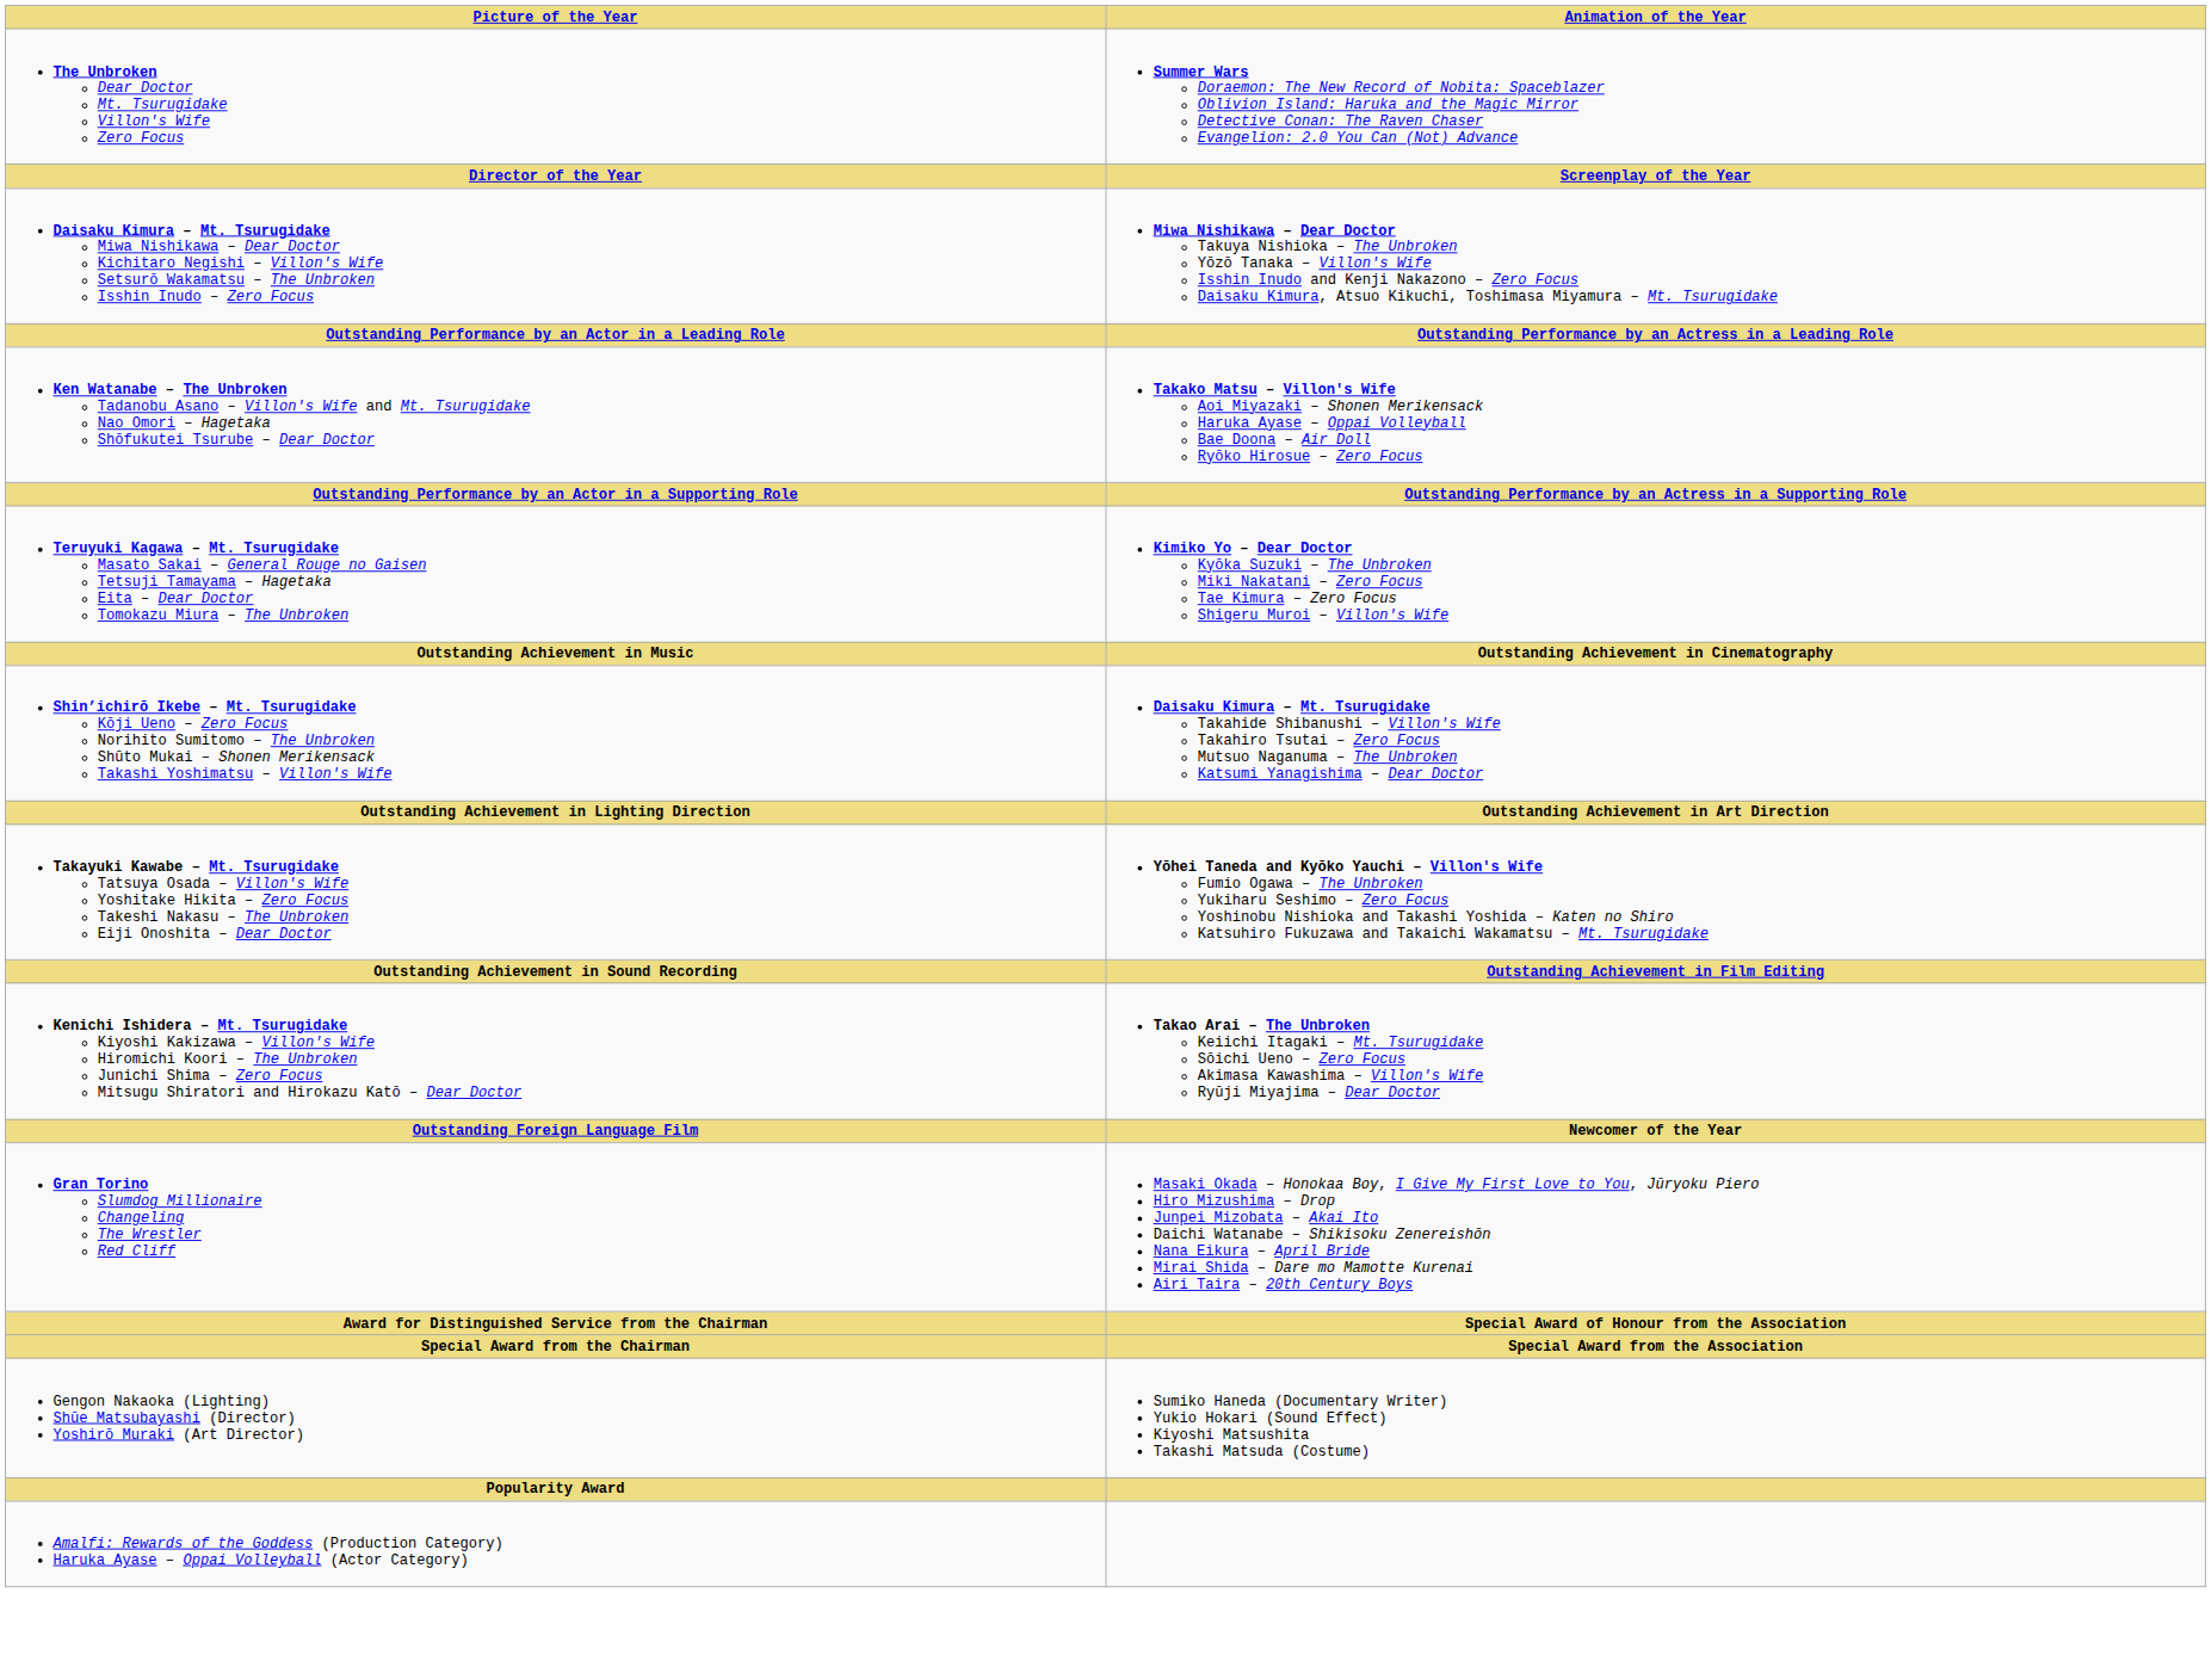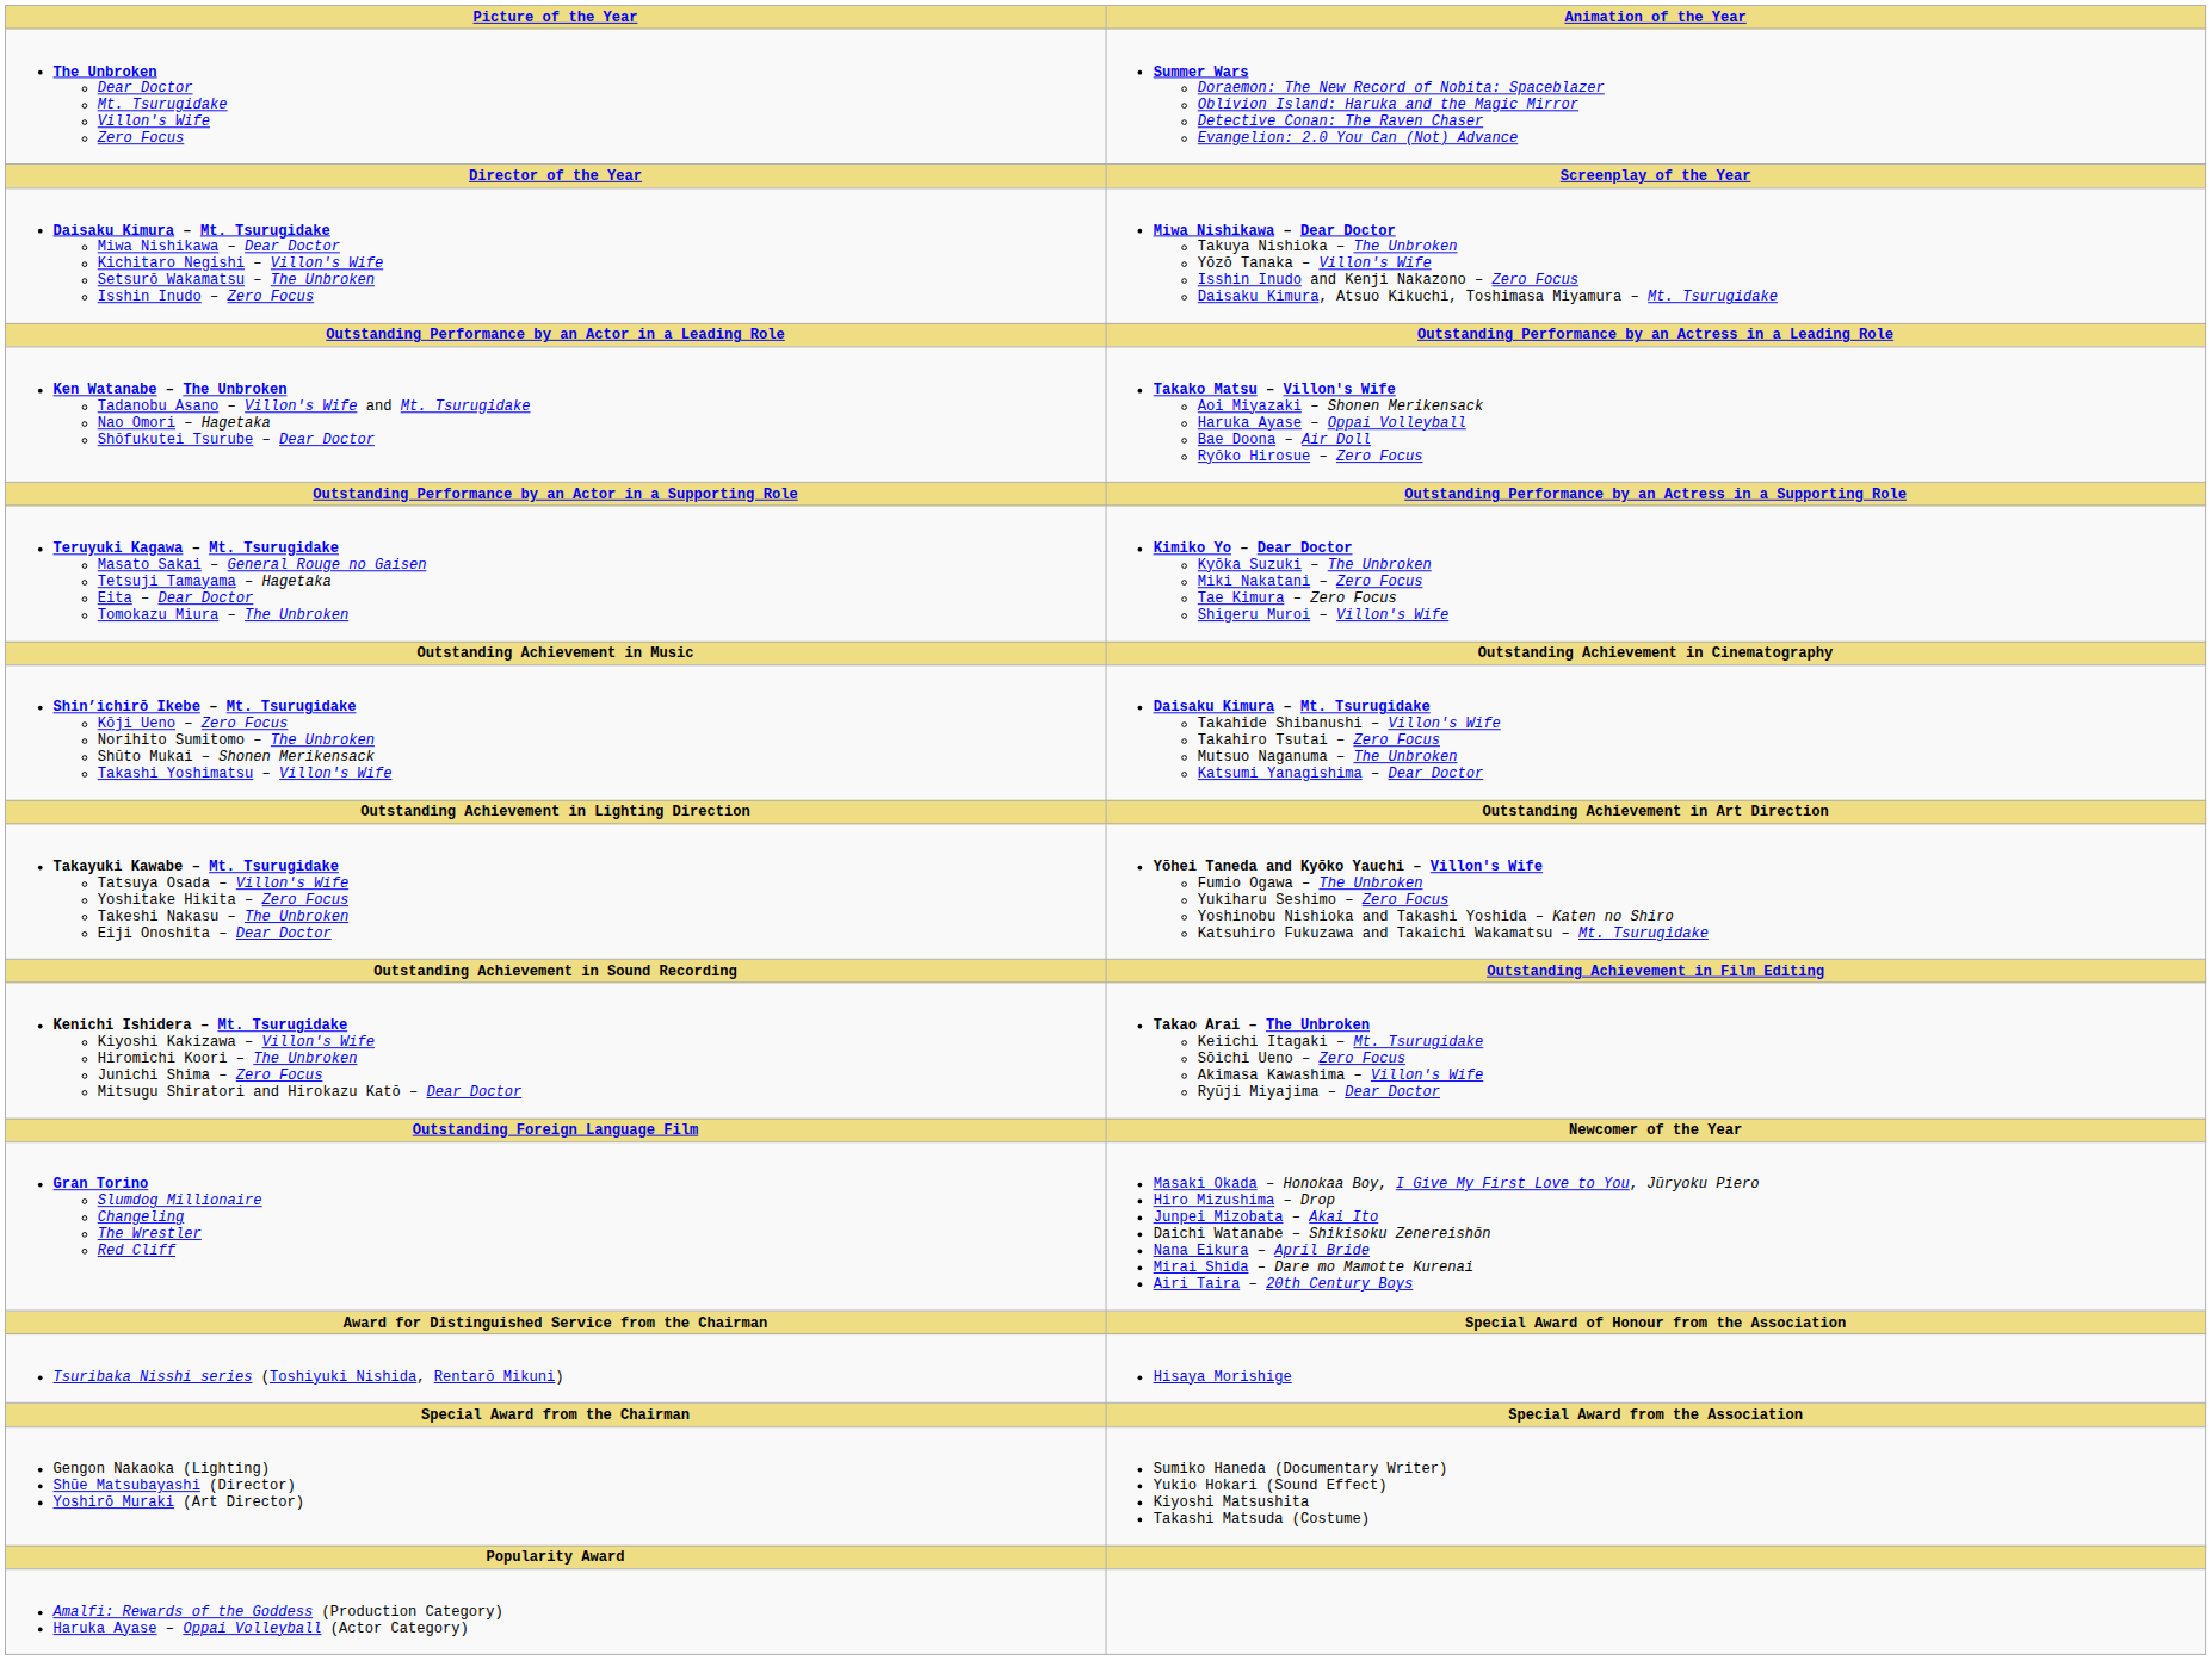 <table class=wikitable style="width:100%">
 <tr>
 <th style="background:#EEDD82; width:50%"><a href='#'>Picture of the Year</a></th>
 <th style="background:#EEDD82; width:50%"><a href='#'>Animation of the Year</a></th>
 </tr>
 <tr>
 <td valign="top"><br><ul><li><strong><a href='#'>The Unbroken</a></strong><ul><li><em><a href='#'>Dear Doctor</a></em></li><li><em><a href='#'>Mt. Tsurugidake</a></em></li><li><em><a href='#'>Villon's Wife</a></em></li><li><em><a href='#'>Zero Focus</a></em></li></ul></li></ul></td>
 <td valign="top"><br><ul><li><strong><a href='#'>Summer Wars</a></strong><ul><li><em><a href='#'>Doraemon: The New Record of Nobita: Spaceblazer</a></em></li><li><em><a href='#'>Oblivion Island: Haruka and the Magic Mirror</a></em></li><li><em><a href='#'>Detective Conan: The Raven Chaser</a></em></li><li><em><a href='#'>Evangelion: 2.0 You Can (Not) Advance</a></em></li></ul></li></ul></td>
 </tr>
 <tr>
 <th style="background:#EEDD82"><a href='#'>Director of the Year</a></th>
 <th style="background:#EEDD82"><a href='#'>Screenplay of the Year</a></th>
 </tr>
 <tr>
 <td valign="top"><br><ul><li><strong><a href='#'>Daisaku Kimura</a> – <a href='#'>Mt. Tsurugidake</a></strong><ul><li><a href='#'>Miwa Nishikawa</a> – <em><a href='#'>Dear Doctor</a></em></li><li><a href='#'>Kichitaro Negishi</a> – <em><a href='#'>Villon's Wife</a></em></li><li><a href='#'>Setsurō Wakamatsu</a> – <em><a href='#'>The Unbroken</a></em></li><li><a href='#'>Isshin Inudo</a> – <em><a href='#'>Zero Focus</a></em></li></ul></li></ul></td>
 <td valign="top"><br><ul><li><strong><a href='#'>Miwa Nishikawa</a> – <a href='#'>Dear Doctor</a></strong><ul><li>Takuya Nishioka – <em><a href='#'>The Unbroken</a></em></li><li>Yōzō Tanaka – <em><a href='#'>Villon's Wife</a></em></li><li><a href='#'>Isshin Inudo</a> and Kenji Nakazono – <em><a href='#'>Zero Focus</a></em></li><li><a href='#'>Daisaku Kimura</a>, Atsuo Kikuchi, Toshimasa Miyamura – <em><a href='#'>Mt. Tsurugidake</a></em></li></ul></li></ul></td>
 </tr>
 <tr>
 <th style="background:#EEDD82"><a href='#'>Outstanding Performance by an Actor in a Leading Role</a></th>
 <th style="background:#EEDD82"><a href='#'>Outstanding Performance by an Actress in a Leading Role</a></th>
 </tr>
 <tr>
 <td valign="top"><br><ul><li><strong><a href='#'>Ken Watanabe</a> – <a href='#'>The Unbroken</a></strong><ul><li><a href='#'>Tadanobu Asano</a> – <em><a href='#'>Villon's Wife</a></em> and <em><a href='#'>Mt. Tsurugidake</a></em></li><li><a href='#'>Nao Omori</a> – <em>Hagetaka</em></li><li><a href='#'>Shōfukutei Tsurube</a> – <em><a href='#'>Dear Doctor</a></em></li></ul></li></ul></td>
 <td valign="top"><br><ul><li><strong><a href='#'>Takako Matsu</a> – <a href='#'>Villon's Wife</a></strong><ul><li><a href='#'>Aoi Miyazaki</a> – <em>Shonen Merikensack</em></li><li><a href='#'>Haruka Ayase</a> – <em><a href='#'>Oppai Volleyball</a></em></li><li><a href='#'>Bae Doona</a> – <em><a href='#'>Air Doll</a></em></li><li><a href='#'>Ryōko Hirosue</a> – <em><a href='#'>Zero Focus</a></em></li></ul></li></ul></td>
 </tr>
 <tr>
 <th style="background:#EEDD82"><a href='#'>Outstanding Performance by an Actor in a Supporting Role</a></th>
 <th style="background:#EEDD82"><a href='#'>Outstanding Performance by an Actress in a Supporting Role</a></th>
 </tr>
 <tr>
 <td valign="top"><br><ul><li><strong><a href='#'>Teruyuki Kagawa</a> – <a href='#'>Mt. Tsurugidake</a></strong><ul><li><a href='#'>Masato Sakai</a> – <em><a href='#'>General Rouge no Gaisen</a></em></li><li><a href='#'>Tetsuji Tamayama</a> – <em>Hagetaka</em></li><li><a href='#'>Eita</a> – <em><a href='#'>Dear Doctor</a></em></li><li><a href='#'>Tomokazu Miura</a> – <em><a href='#'>The Unbroken</a></em></li></ul></li></ul></td>
 <td valign="top"><br><ul><li><strong><a href='#'>Kimiko Yo</a> – <a href='#'>Dear Doctor</a></strong><ul><li><a href='#'>Kyōka Suzuki</a> – <em><a href='#'>The Unbroken</a></em></li><li><a href='#'>Miki Nakatani</a> – <em><a href='#'>Zero Focus</a></em></li><li><a href='#'>Tae Kimura</a> – <em>Zero Focus</em></li><li><a href='#'>Shigeru Muroi</a> – <em><a href='#'>Villon's Wife</a></em></li></ul></li></ul></td>
 </tr>
 <tr>
 <th style="background:#EEDD82">Outstanding Achievement in Music</th>
 <th style="background:#EEDD82">Outstanding Achievement in Cinematography</th>
 </tr>
 <tr>
 <td valign="top"><br><ul><li><strong><a href='#'>Shin’ichirō Ikebe</a> – <a href='#'>Mt. Tsurugidake</a></strong><ul><li><a href='#'>Kōji Ueno</a> – <em><a href='#'>Zero Focus</a></em></li><li>Norihito Sumitomo – <em><a href='#'>The Unbroken</a></em></li><li>Shūto Mukai – <em>Shonen Merikensack</em></li><li><a href='#'>Takashi Yoshimatsu</a> – <em><a href='#'>Villon's Wife</a></em></li></ul></li></ul></td>
 <td valign="top"><br><ul><li><strong><a href='#'>Daisaku Kimura</a> – <a href='#'>Mt. Tsurugidake</a></strong><ul><li>Takahide Shibanushi – <em><a href='#'>Villon's Wife</a></em></li><li>Takahiro Tsutai – <em><a href='#'>Zero Focus</a></em></li><li>Mutsuo Naganuma – <em><a href='#'>The Unbroken</a></em></li><li><a href='#'>Katsumi Yanagishima</a> – <em><a href='#'>Dear Doctor</a></em></li></ul></li></ul></td>
 </tr>
 <tr>
 <th style="background:#EEDD82">Outstanding Achievement in Lighting Direction</th>
 <th style="background:#EEDD82">Outstanding Achievement in Art Direction</th>
 </tr>
 <tr>
 <td valign="top"><br><ul><li><strong>Takayuki Kawabe – <a href='#'>Mt. Tsurugidake</a></strong><ul><li>Tatsuya Osada – <em><a href='#'>Villon's Wife</a></em></li><li>Yoshitake Hikita – <em><a href='#'>Zero Focus</a></em></li><li>Takeshi Nakasu – <em><a href='#'>The Unbroken</a></em></li><li>Eiji Onoshita – <em><a href='#'>Dear Doctor</a></em></li></ul></li></ul></td>
 <td valign="top"><br><ul><li><strong>Yōhei Taneda and Kyōko Yauchi – <a href='#'>Villon's Wife</a></strong><ul><li>Fumio Ogawa – <em><a href='#'>The Unbroken</a></em></li><li>Yukiharu Seshimo – <em><a href='#'>Zero Focus</a></em></li><li>Yoshinobu Nishioka and Takashi Yoshida – <em>Katen no Shiro</em></li><li>Katsuhiro Fukuzawa and Takaichi Wakamatsu – <em><a href='#'>Mt. Tsurugidake</a></em></li></ul></li></ul></td>
 </tr>
 <tr>
 <th style="background:#EEDD82">Outstanding Achievement in Sound Recording</th>
 <th style="background:#EEDD82"><a href='#'>Outstanding Achievement in Film Editing</a></th>
 </tr>
 <tr>
 <td valign="top"><br><ul><li><strong>Kenichi Ishidera – <a href='#'>Mt. Tsurugidake</a></strong><ul><li>Kiyoshi Kakizawa – <em><a href='#'>Villon's Wife</a></em></li><li>Hiromichi Koori – <em><a href='#'>The Unbroken</a></em></li><li>Junichi Shima – <em><a href='#'>Zero Focus</a></em></li><li>Mitsugu Shiratori and Hirokazu Katō – <em><a href='#'>Dear Doctor</a></em></li></ul></li></ul></td>
 <td valign="top"><br><ul><li><strong>Takao Arai – <a href='#'>The Unbroken</a></strong><ul><li>Keiichi Itagaki – <em><a href='#'>Mt. Tsurugidake</a></em></li><li>Sōichi Ueno – <em><a href='#'>Zero Focus</a></em></li><li>Akimasa Kawashima – <em><a href='#'>Villon's Wife</a></em></li><li>Ryūji Miyajima – <em><a href='#'>Dear Doctor</a></em></li></ul></li></ul></td>
 </tr>
 <tr>
 <th style="background:#EEDD82"><a href='#'>Outstanding Foreign Language Film</a></th>
 <th style="background:#EEDD82">Newcomer of the Year</th>
 </tr>
 <tr>
 <td valign="top"><br><ul><li><strong><a href='#'>Gran Torino</a></strong><ul><li><em><a href='#'>Slumdog Millionaire</a></em></li><li><em><a href='#'>Changeling</a></em></li><li><em><a href='#'>The Wrestler</a></em></li><li><em><a href='#'>Red Cliff</a></em></li></ul></li></ul></td>
 <td valign="top"><br><ul><li><a href='#'>Masaki Okada</a> – <em>Honokaa Boy</em>, <em><a href='#'>I Give My First Love to You</a></em>, <em>Jūryoku Piero</em></li><li><a href='#'>Hiro Mizushima</a> – <em>Drop</em></li><li><a href='#'>Junpei Mizobata</a> – <em><a href='#'>Akai Ito</a></em></li><li>Daichi Watanabe – <em>Shikisoku Zenereishōn</em></li><li><a href='#'>Nana Eikura</a> – <em><a href='#'>April Bride</a></em></li><li><a href='#'>Mirai Shida</a> – <em>Dare mo Mamotte Kurenai</em></li><li><a href='#'>Airi Taira</a> – <em><a href='#'>20th Century Boys</a></em></li></ul></td>
 </tr>
 <tr>
 <th style="background:#EEDD82">Award for Distinguished Service from the Chairman</th>
 <th style="background:#EEDD82">Special Award of Honour from the Association</th>
 </tr>
 <tr>
+<td valign="top"><br><ul><li><em><a href='#'>Tsuribaka Nisshi series</a></em> (<a href='#'>Toshiyuki Nishida</a>, <a href='#'>Rentarō Mikuni</a>)</li></ul></td>
+<td valign="top"><br><ul><li><a href='#'>Hisaya Morishige</a></li></ul></td>
+</tr>
+<tr>
 <th style="background:#EEDD82">Special Award from the Chairman</th>
 <th style="background:#EEDD82">Special Award from the Association</th>
 </tr>
 <tr>
 <td valign="top"><br><ul><li>Gengon Nakaoka (Lighting)</li><li><a href='#'>Shūe Matsubayashi</a> (Director)</li><li><a href='#'>Yoshirō Muraki</a> (Art Director)</li></ul></td>
 <td valign="top"><br><ul><li>Sumiko Haneda (Documentary Writer)</li><li>Yukio Hokari (Sound Effect)</li><li>Kiyoshi Matsushita</li><li>Takashi Matsuda (Costume)</li></ul></td>
 </tr>
 <tr>
 <th style="background:#EEDD82">Popularity Award</th>
 <th style="background:#EEDD82"></th>
 </tr>
 <tr>
 <td valign="top"><br><ul><li><em><a href='#'>Amalfi: Rewards of the Goddess</a></em> (Production Category)</li><li><a href='#'>Haruka Ayase</a> – <em><a href='#'>Oppai Volleyball</a></em> (Actor Category)</li></ul></td>
 <td valign="top"></td>
 </tr>
 </table>
